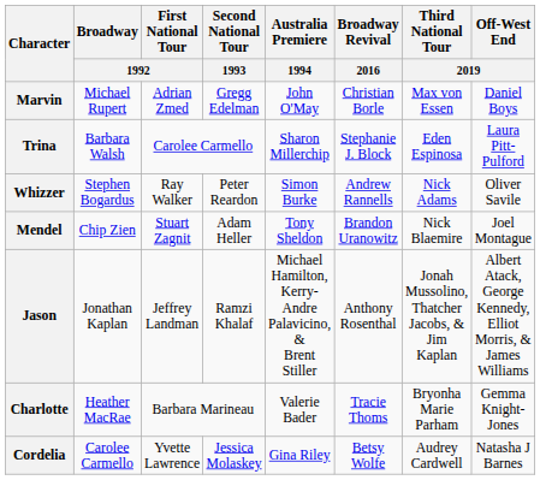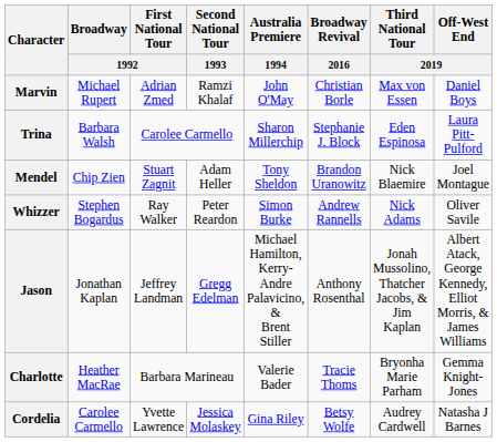 <table class="wikitable" style="text-align:center; width:80%">
 <tr>
 <th rowspan="2">Character</th>
 <th>Broadway</th>
 <th>First National Tour</th>
 <th>Second National Tour</th>
 <th>Australia Premiere</th>
 <th>Broadway Revival</th>
 <th>Third National Tour</th>
 <th>Off-West End</th>
 </tr>
 <tr>
 <th colspan="2"><small>1992</small></th>
 <th><small>1993</small></th>
 <th><small>1994</small></th>
 <th><small>2016</small></th>
 <th colspan="2"><small>2019</small></th>
 </tr>
 <tr>
 <th>Marvin</th>
 <td><a href='#'>Michael Rupert</a></td>
 <td><a href='#'>Adrian Zmed</a></td>
-<td><a href='#'>Gregg Edelman</a></td>
+<td>Ramzi Khalaf</td>
 <td><a href='#'>John O'May</a></td>
 <td><a href='#'>Christian Borle</a></td>
 <td><a href='#'>Max von Essen</a></td>
 <td><a href='#'>Daniel Boys</a></td>
 </tr>
 <tr>
 <th>Trina</th>
 <td><a href='#'>Barbara Walsh</a></td>
 <td colspan=2><a href='#'>Carolee Carmello</a></td>
 <td><a href='#'>Sharon Millerchip</a></td>
 <td><a href='#'>Stephanie J. Block</a></td>
 <td><a href='#'>Eden Espinosa</a></td>
 <td><a href='#'>Laura Pitt-Pulford</a></td>
 </tr>
 <tr>
+<th>Mendel</th>
+<td><a href='#'>Chip Zien</a></td>
+<td><a href='#'>Stuart Zagnit</a></td>
+<td>Adam Heller</td>
+<td><a href='#'>Tony Sheldon</a></td>
+<td><a href='#'>Brandon Uranowitz</a></td>
+<td>Nick Blaemire</td>
+<td>Joel Montague</td>
+</tr>
+<tr>
 <th>Whizzer</th>
 <td><a href='#'>Stephen Bogardus</a></td>
 <td>Ray Walker</td>
 <td>Peter Reardon</td>
 <td><a href='#'>Simon Burke</a></td>
 <td><a href='#'>Andrew Rannells</a></td>
 <td><a href='#'>Nick Adams</a></td>
 <td>Oliver Savile</td>
 </tr>
 <tr>
-<th>Mendel</th>
-<td><a href='#'>Chip Zien</a></td>
-<td><a href='#'>Stuart Zagnit</a></td>
-<td>Adam Heller</td>
-<td><a href='#'>Tony Sheldon</a></td>
-<td><a href='#'>Brandon Uranowitz</a></td>
-<td>Nick Blaemire</td>
-<td>Joel Montague</td>
-</tr>
-<tr>
 <th>Jason</th>
 <td>Jonathan Kaplan</td>
 <td>Jeffrey Landman</td>
-<td>Ramzi Khalaf</td>
+<td><a href='#'>Gregg Edelman</a></td>
 <td>Michael Hamilton,<br>Kerry-Andre Palavicino, &<br>Brent Stiller</td>
 <td>Anthony Rosenthal</td>
 <td>Jonah Mussolino,<br>Thatcher Jacobs, &<br>Jim Kaplan</td>
 <td>Albert Atack,<br>George Kennedy,<br>Elliot Morris, &<br>James Williams</td>
 </tr>
 <tr>
 <th>Charlotte</th>
 <td><a href='#'>Heather MacRae</a></td>
 <td colspan=2>Barbara Marineau</td>
 <td>Valerie Bader</td>
 <td><a href='#'>Tracie Thoms</a></td>
 <td>Bryonha Marie Parham</td>
 <td>Gemma Knight-Jones</td>
 </tr>
 <tr>
 <th>Cordelia</th>
 <td><a href='#'>Carolee Carmello</a></td>
 <td>Yvette Lawrence</td>
 <td><a href='#'>Jessica Molaskey</a></td>
 <td><a href='#'>Gina Riley</a></td>
 <td><a href='#'>Betsy Wolfe</a></td>
 <td>Audrey Cardwell</td>
 <td>Natasha J Barnes</td>
 </tr>
 </table>
